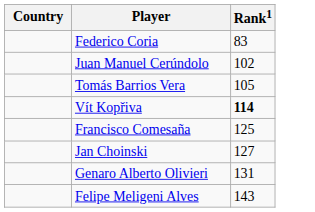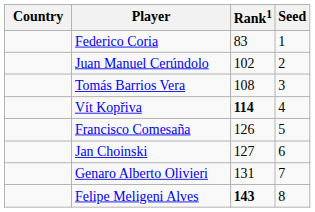 <table class="sortable wikitable">
 <tr>
 <th width="70">Country</th>
 <th width="175">Player</th>
 <th>Rank<sup>1</sup></th>
+<th>Seed</th>
 </tr>
 <tr>
 <td></td>
 <td><a href='#'>Federico Coria</a></td>
 <td>83</td>
+<td>1</td>
 </tr>
 <tr>
 <td></td>
 <td><a href='#'>Juan Manuel Cerúndolo</a></td>
 <td>102</td>
+<td>2</td>
 </tr>
 <tr>
 <td></td>
 <td><a href='#'>Tomás Barrios Vera</a></td>
-<td>105</td>
+<td>108</td>
+<td>3</td>
 </tr>
 <tr>
 <td></td>
 <td><a href='#'>Vít Kopřiva</a></td>
 <td><strong>114</strong></td>
+<td>4</td>
 </tr>
 <tr>
 <td></td>
 <td><a href='#'>Francisco Comesaña</a></td>
-<td>125</td>
+<td>126</td>
+<td>5</td>
 </tr>
 <tr>
 <td></td>
 <td><a href='#'>Jan Choinski</a></td>
 <td>127</td>
+<td>6</td>
 </tr>
 <tr>
 <td></td>
 <td><a href='#'>Genaro Alberto Olivieri</a></td>
 <td>131</td>
+<td>7</td>
 </tr>
 <tr>
 <td></td>
 <td><a href='#'>Felipe Meligeni Alves</a></td>
-<td>143</td>
+<td><strong>143</strong></td>
+<td>8</td>
 </tr>
 </table>
